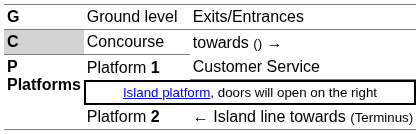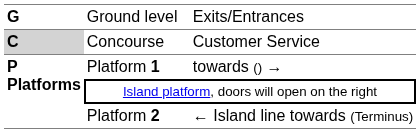 <table border=0 cellspacing=0 cellpadding=3>
 <tr>
 <td style="border-bottom:solid 1px gray;border-top:solid 1px gray;width:50px;vertical-align:top;"><strong>G</strong></td>
 <td style="border-top:solid 1px gray;border-bottom:solid 1px gray;width:100px;vertical-align:top;">Ground level</td>
 <td style="border-top:solid 1px gray;border-bottom:solid 1px gray;vertical-align:top;">Exits/Entrances</td>
 </tr>
 <tr>
 <td style="background: lightgrey; border-bottom:solid 1px gray;vertical-align:top;"><strong>C</strong></td>
 <td style="border-bottom:solid 1px gray;vertical-align:top;">Concourse</td>
-<td>  towards  <small>()</small> →</td>
+<td style="border-bottom:solid 1px gray;vertical-align:top;">Customer Service</td>
 </tr>
 <tr>
 <td style="border-bottom:solid 1px gray;vertical-align:top;" rowspan=3><strong>P<br>Platforms</strong></td>
 <td>Platform <span><strong>1</strong></span></td>
-<td style="border-bottom:solid 1px gray;vertical-align:top;">Customer Service</td>
+<td>  towards  <small>()</small> →</td>
 </tr>
 <tr>
 <td style="border-top:solid 2px black;border-right:solid 2px black;border-left:solid 2px black;border-bottom:solid 2px black;font-size:smaller;text-align:center;" colspan=2><a href='#'>Island platform</a>, doors will open on the right</td>
 </tr>
 <tr>
 <td style="border-bottom:solid 1px gray;">Platform <span><strong>2</strong></span></td>
 <td style="border-bottom:solid 1px gray;">←  Island line towards  <small>(Terminus)</small></td>
 </tr>
 </table>
